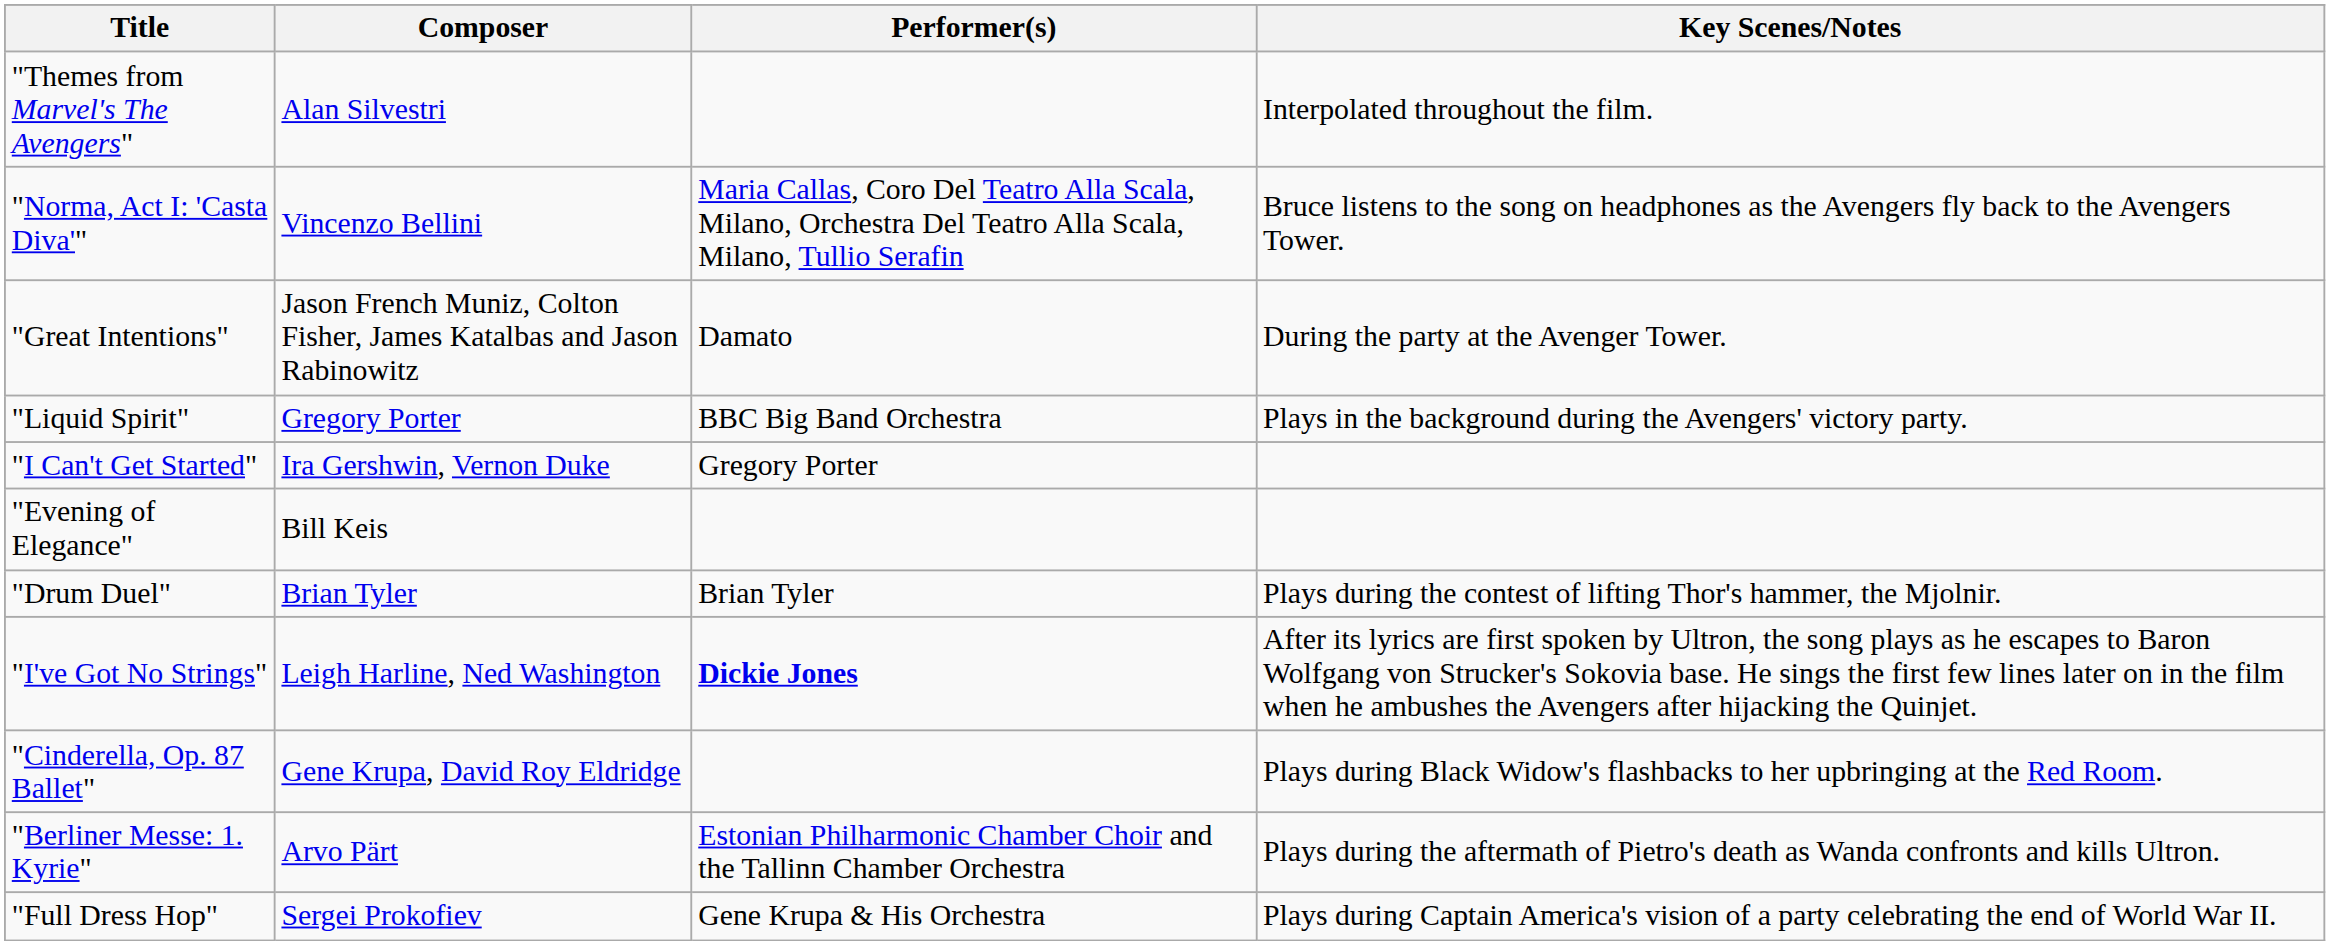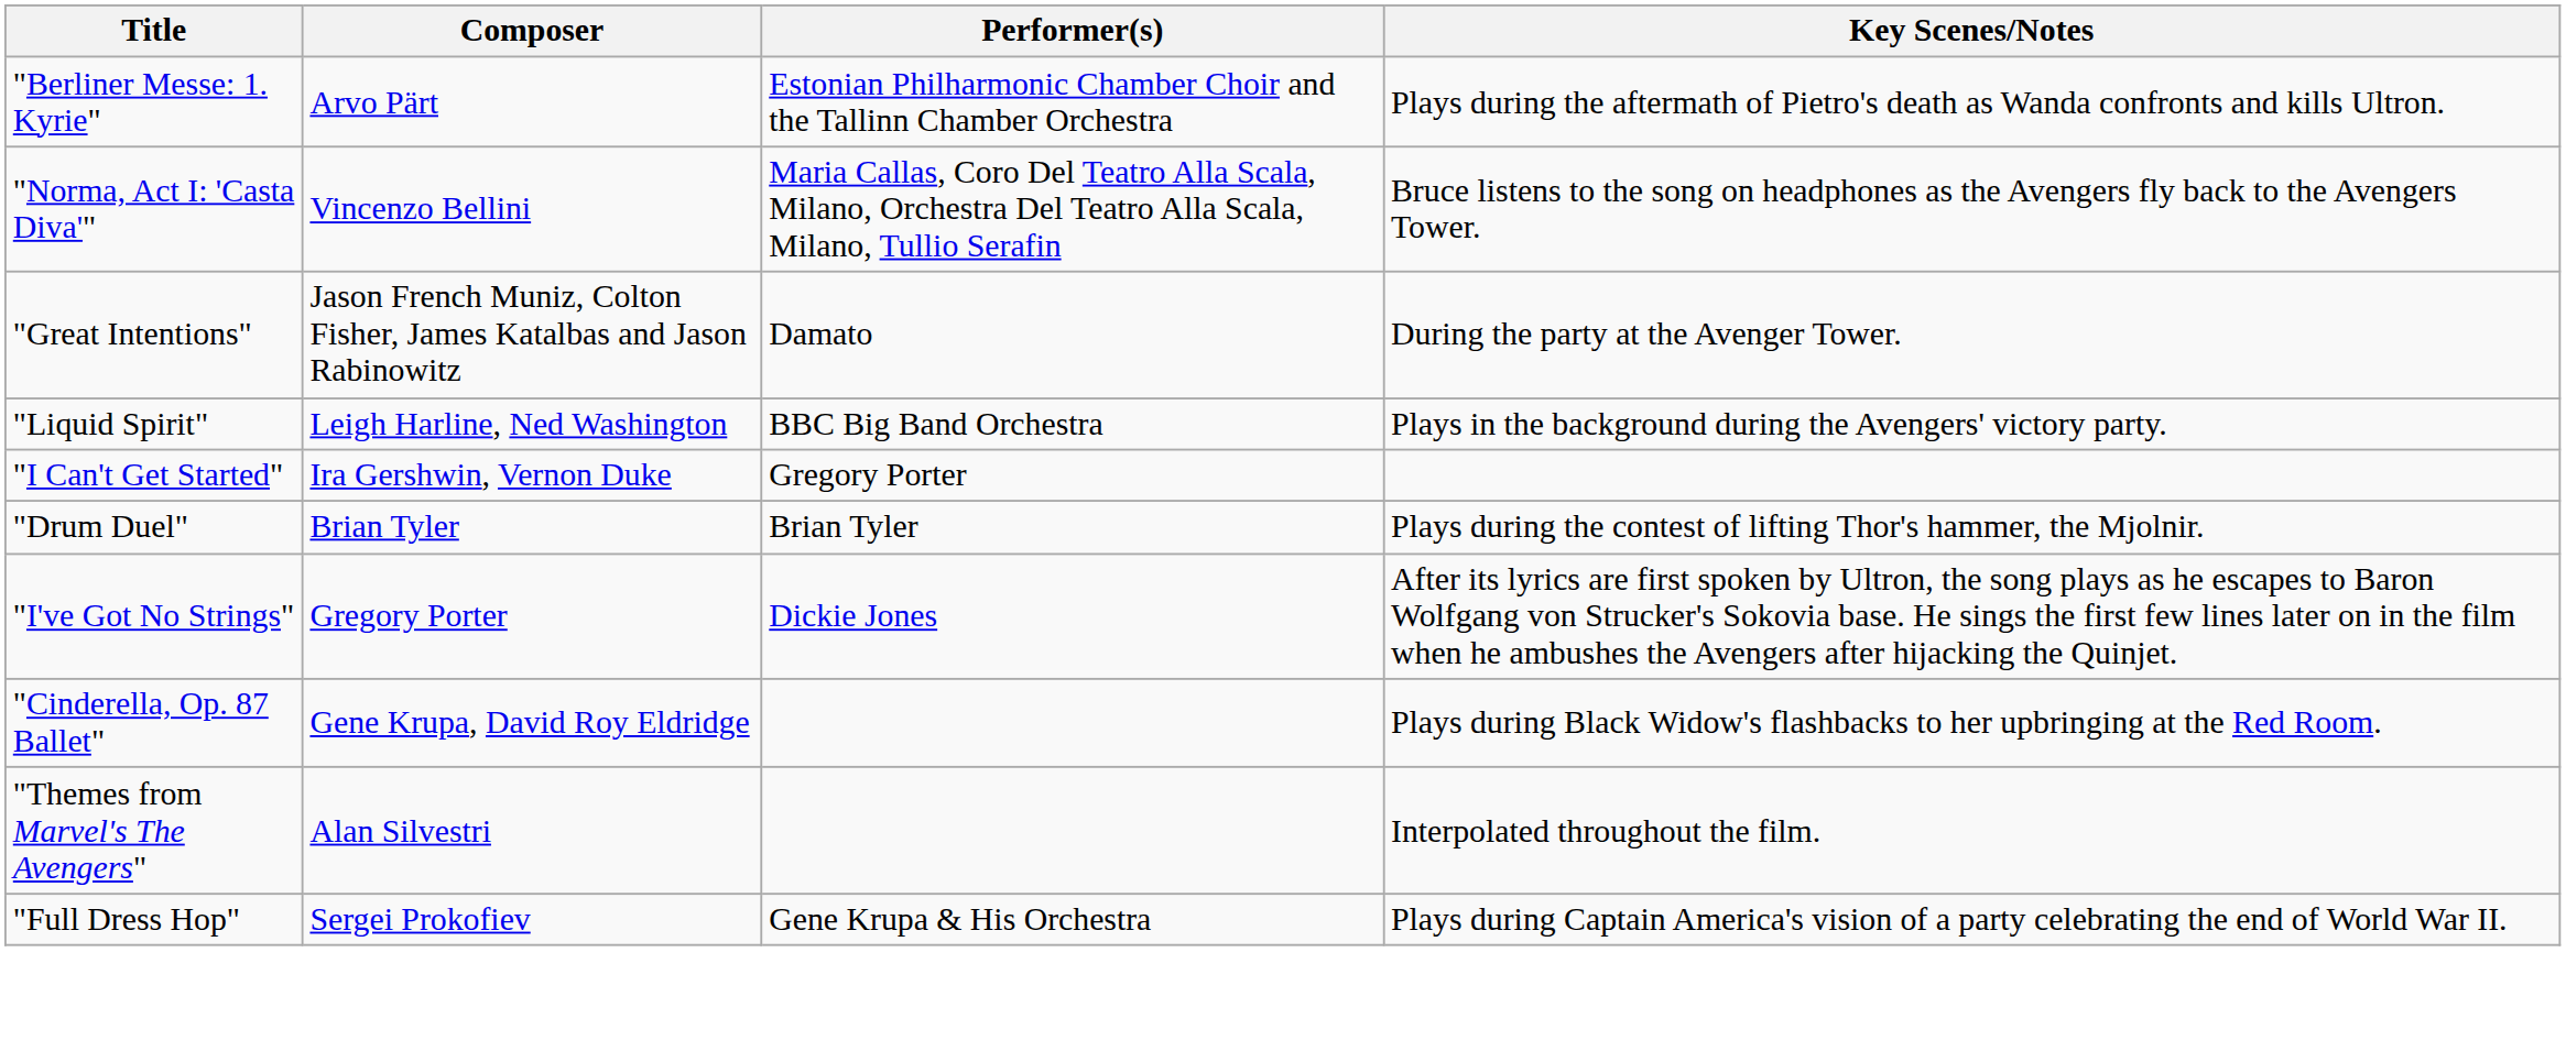 <table class="wikitable">
 <tr>
 <th align="center">Title</th>
 <th align="center">Composer</th>
 <th align="center">Performer(s)</th>
 <th align="center">Key Scenes/Notes</th>
 </tr>
 <tr>
-<td>"Themes from <em><a href='#'>Marvel's The Avengers</a></em>"</td>
-<td><a href='#'>Alan Silvestri</a></td>
-<td></td>
-<td>Interpolated throughout the film.</td>
+<td>"<a href='#'>Berliner Messe: 1. Kyrie</a>"</td>
+<td><a href='#'>Arvo Pärt</a></td>
+<td><a href='#'>Estonian Philharmonic Chamber Choir</a> and the Tallinn Chamber Orchestra</td>
+<td>Plays during the aftermath of Pietro's death as Wanda confronts and kills Ultron.</td>
 </tr>
 <tr>
 <td>"<a href='#'>Norma, Act I: 'Casta Diva'</a>"</td>
 <td><a href='#'>Vincenzo Bellini</a></td>
 <td><a href='#'>Maria Callas</a>, Coro Del <a href='#'>Teatro Alla Scala</a>, Milano, Orchestra Del Teatro Alla Scala, Milano, <a href='#'>Tullio Serafin</a></td>
 <td>Bruce listens to the song on headphones as the Avengers fly back to the Avengers Tower.</td>
 </tr>
 <tr>
 <td>"Great Intentions"</td>
 <td>Jason French Muniz, Colton Fisher, James Katalbas and Jason Rabinowitz</td>
 <td>Damato</td>
 <td>During the party at the Avenger Tower.</td>
 </tr>
 <tr>
 <td>"Liquid Spirit"</td>
-<td><a href='#'>Gregory Porter</a></td>
+<td><a href='#'>Leigh Harline</a>, <a href='#'>Ned Washington</a></td>
 <td>BBC Big Band Orchestra</td>
 <td>Plays in the background during the Avengers' victory party.</td>
 </tr>
 <tr>
 <td>"<a href='#'>I Can't Get Started</a>"</td>
 <td><a href='#'>Ira Gershwin</a>, <a href='#'>Vernon Duke</a></td>
 <td>Gregory Porter</td>
 <td></td>
 </tr>
 <tr>
-<td>"Evening of Elegance"</td>
-<td>Bill Keis</td>
-<td></td>
-<td></td>
-</tr>
-<tr>
 <td>"Drum Duel"</td>
 <td><a href='#'>Brian Tyler</a></td>
 <td>Brian Tyler</td>
 <td>Plays during the contest of lifting Thor's hammer, the Mjolnir.</td>
 </tr>
 <tr>
 <td>"<a href='#'>I've Got No Strings</a>"</td>
-<td><a href='#'>Leigh Harline</a>, <a href='#'>Ned Washington</a></td>
-<td><strong><a href='#'>Dickie Jones</a></strong></td>
+<td><a href='#'>Gregory Porter</a></td>
+<td><a href='#'>Dickie Jones</a></td>
 <td>After its lyrics are first spoken by Ultron, the song plays as he escapes to Baron Wolfgang von Strucker's Sokovia base. He sings the first few lines later on in the film when he ambushes the Avengers after hijacking the Quinjet.</td>
 </tr>
 <tr>
 <td>"<a href='#'>Cinderella, Op. 87 Ballet</a>"</td>
 <td><a href='#'>Gene Krupa</a>, <a href='#'>David Roy Eldridge</a></td>
 <td></td>
 <td>Plays during Black Widow's flashbacks to her upbringing at the <a href='#'>Red Room</a>.</td>
 </tr>
 <tr>
-<td>"<a href='#'>Berliner Messe: 1. Kyrie</a>"</td>
-<td><a href='#'>Arvo Pärt</a></td>
-<td><a href='#'>Estonian Philharmonic Chamber Choir</a> and the Tallinn Chamber Orchestra</td>
-<td>Plays during the aftermath of Pietro's death as Wanda confronts and kills Ultron.</td>
+<td>"Themes from <em><a href='#'>Marvel's The Avengers</a></em>"</td>
+<td><a href='#'>Alan Silvestri</a></td>
+<td></td>
+<td>Interpolated throughout the film.</td>
 </tr>
 <tr>
 <td>"Full Dress Hop"</td>
 <td><a href='#'>Sergei Prokofiev</a></td>
 <td>Gene Krupa & His Orchestra</td>
 <td>Plays during Captain America's vision of a party celebrating the end of World War II.</td>
 </tr>
 </table>
